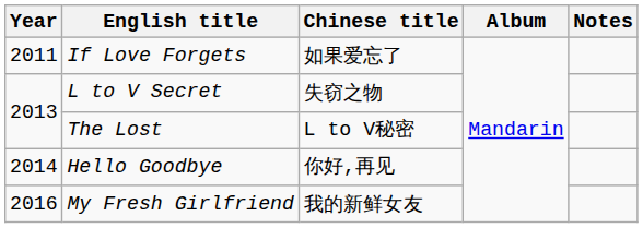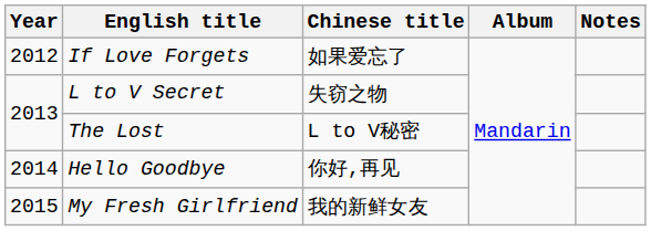 <table class="wikitable">
 <tr>
 <th>Year</th>
 <th>English title</th>
 <th>Chinese title</th>
 <th class="unsortable">Album</th>
 <th>Notes</th>
 </tr>
 <tr>
-<td>2011</td>
+<td>2012</td>
 <td><em>If Love Forgets</em></td>
 <td>如果爱忘了</td>
 <td rowspan=5><a href='#'>Mandarin</a></td>
 <td></td>
 </tr>
 <tr>
 <td rowspan=2>2013</td>
 <td><em> L to V Secret</em></td>
 <td>失窃之物</td>
 <td></td>
 </tr>
 <tr>
 <td><em>The Lost</em></td>
 <td>L to V秘密</td>
 <td></td>
 </tr>
 <tr>
 <td>2014</td>
 <td><em>Hello Goodbye</em></td>
 <td>你好,再见</td>
 <td></td>
 </tr>
 <tr>
-<td>2016</td>
+<td>2015</td>
 <td><em>My Fresh Girlfriend</em></td>
 <td>我的新鲜女友</td>
 <td></td>
 </tr>
 </table>
